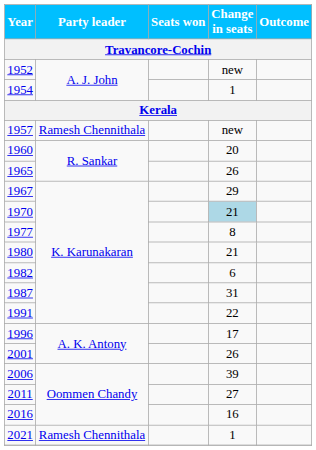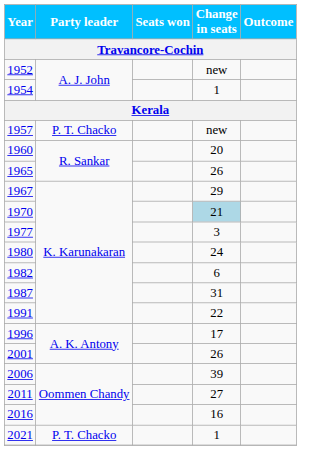 <table class="wikitable sortable" style="text-align:center;">
 <tr>
 <th Style="background-color:#00BFFF; color:white">Year</th>
 <th Style="background-color:#00BFFF; color:white">Party leader</th>
 <th Style="background-color:#00BFFF; color:white">Seats won</th>
 <th Style="background-color:#00BFFF; color:white">Change<br>in seats</th>
 <th Style="background-color:#00BFFF; color:white">Outcome</th>
 </tr>
 <tr>
 <th colspan=11><a href='#'>Travancore-Cochin</a></th>
 </tr>
 <tr>
 <td><a href='#'>1952</a></td>
 <td rowspan="2"><a href='#'>A. J. John</a></td>
 <td></td>
 <td> new</td>
 <td></td>
 </tr>
 <tr>
 <td><a href='#'>1954</a></td>
 <td></td>
 <td> 1</td>
 <td></td>
 </tr>
 <tr>
 <th colspan=11><a href='#'>Kerala</a></th>
 </tr>
 <tr>
 <td><a href='#'>1957</a></td>
-<td rowspan="1"><a href='#'>Ramesh Chennithala</a></td>
+<td rowspan="1"><a href='#'>P. T. Chacko</a></td>
 <td></td>
 <td> new</td>
 <td></td>
 </tr>
 <tr>
 <td><a href='#'>1960</a></td>
 <td rowspan="2"><a href='#'>R. Sankar</a></td>
 <td></td>
 <td> 20</td>
 <td></td>
 </tr>
 <tr>
 <td><a href='#'>1965</a></td>
 <td></td>
 <td> 26</td>
 <td></td>
 </tr>
 <tr>
 <td><a href='#'>1967</a></td>
 <td rowspan="7"><a href='#'>K. Karunakaran</a></td>
 <td></td>
 <td> 29</td>
 <td></td>
 </tr>
 <tr>
 <td><a href='#'>1970</a></td>
 <td></td>
 <td style="background: lightblue;"> 21</td>
 <td></td>
 </tr>
 <tr>
 <td><a href='#'>1977</a></td>
 <td></td>
-<td>8</td>
+<td>3</td>
 <td></td>
 </tr>
 <tr>
 <td><a href='#'>1980</a></td>
 <td></td>
-<td>21</td>
+<td>24</td>
 <td></td>
 </tr>
 <tr>
 <td><a href='#'>1982</a></td>
 <td></td>
 <td> 6</td>
 <td></td>
 </tr>
 <tr>
 <td><a href='#'>1987</a></td>
 <td></td>
 <td> 31</td>
 <td></td>
 </tr>
 <tr>
 <td><a href='#'>1991</a></td>
 <td></td>
 <td> 22</td>
 <td></td>
 </tr>
 <tr>
 <td><a href='#'>1996</a></td>
 <td rowspan="2"><a href='#'>A. K. Antony</a></td>
 <td></td>
 <td> 17</td>
 <td></td>
 </tr>
 <tr>
 <td><a href='#'>2001</a></td>
 <td></td>
 <td> 26</td>
 <td></td>
 </tr>
 <tr>
 <td><a href='#'>2006</a></td>
 <td rowspan="3"><a href='#'>Oommen Chandy</a></td>
 <td></td>
 <td> 39</td>
 <td></td>
 </tr>
 <tr>
 <td><a href='#'>2011</a></td>
 <td></td>
 <td>27</td>
 <td></td>
 </tr>
 <tr>
 <td><a href='#'>2016</a></td>
 <td></td>
 <td> 16</td>
 <td></td>
 </tr>
 <tr>
 <td><a href='#'>2021</a></td>
-<td rowspan="1"><a href='#'>Ramesh Chennithala</a></td>
+<td rowspan="1"><a href='#'>P. T. Chacko</a></td>
 <td></td>
 <td> 1</td>
 <td></td>
 </tr>
 <tr>
 </tr>
 </table>
